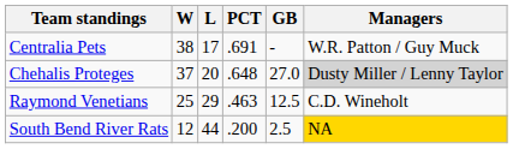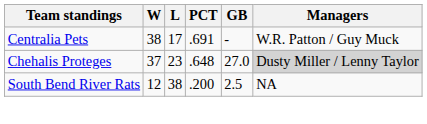 <table class="wikitable">
 <tr>
 <th>Team standings</th>
 <th>W</th>
 <th>L</th>
 <th>PCT</th>
 <th>GB</th>
 <th>Managers</th>
 </tr>
 <tr>
 <td><a href='#'>Centralia Pets</a></td>
 <td>38</td>
 <td>17</td>
 <td>.691</td>
 <td>-</td>
 <td>W.R. Patton / Guy Muck</td>
 </tr>
 <tr>
 <td><a href='#'>Chehalis Proteges</a></td>
 <td>37</td>
-<td>20</td>
+<td>23</td>
 <td>.648</td>
 <td>27.0</td>
 <td style="background: lightgrey;">Dusty Miller / Lenny Taylor</td>
 </tr>
 <tr>
-<td><a href='#'>Raymond Venetians</a></td>
-<td>25</td>
-<td>29</td>
-<td>.463</td>
-<td>12.5</td>
-<td>C.D. Wineholt</td>
-</tr>
-<tr>
 <td><a href='#'>South Bend River Rats</a></td>
 <td>12</td>
-<td>44</td>
+<td>38</td>
 <td>.200</td>
 <td>2.5</td>
-<td style="background: gold;">NA</td>
+<td>NA</td>
 </tr>
 </table>
